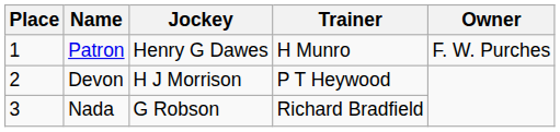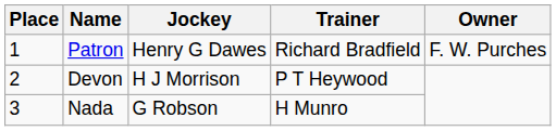 <table class="wikitable">
 <tr>
 <th>Place</th>
 <th>Name</th>
 <th>Jockey</th>
 <th>Trainer</th>
 <th>Owner</th>
 </tr>
 <tr>
 <td>1</td>
 <td><a href='#'>Patron</a></td>
 <td>Henry G Dawes</td>
-<td>H Munro</td>
+<td>Richard Bradfield</td>
 <td>F. W. Purches</td>
 </tr>
 <tr>
 <td>2</td>
 <td>Devon</td>
 <td>H J Morrison</td>
 <td>P T Heywood</td>
 </tr>
 <tr>
 <td>3</td>
 <td>Nada</td>
 <td>G Robson</td>
-<td>Richard Bradfield</td>
+<td>H Munro</td>
 </tr>
 </table>
